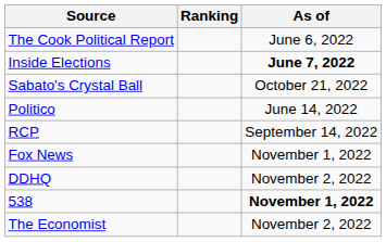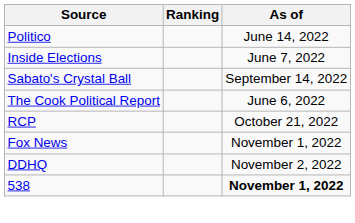 <table class="wikitable" style="text-align:center">
 <tr>
 <th>Source</th>
 <th>Ranking</th>
 <th>As of</th>
 </tr>
 <tr>
+<td align="left"><a href='#'>Politico</a></td>
+<td></td>
+<td>June 14, 2022</td>
+</tr>
+<tr>
+<td align=left><a href='#'>Inside Elections</a></td>
+<td></td>
+<td>June 7, 2022</td>
+</tr>
+<tr>
+<td align=left><a href='#'>Sabato's Crystal Ball</a></td>
+<td></td>
+<td>September 14, 2022</td>
+</tr>
+<tr>
 <td align=left><a href='#'>The Cook Political Report</a></td>
 <td></td>
 <td>June 6, 2022</td>
 </tr>
 <tr>
-<td align=left><a href='#'>Inside Elections</a></td>
-<td></td>
-<td><strong>June 7, 2022</strong></td>
-</tr>
-<tr>
-<td align=left><a href='#'>Sabato's Crystal Ball</a></td>
+<td align="left"><a href='#'>RCP</a></td>
 <td></td>
 <td>October 21, 2022</td>
-</tr>
-<tr>
-<td align="left"><a href='#'>Politico</a></td>
-<td></td>
-<td>June 14, 2022</td>
-</tr>
-<tr>
-<td align="left"><a href='#'>RCP</a></td>
-<td></td>
-<td>September 14, 2022</td>
 </tr>
 <tr>
 <td align=left><a href='#'>Fox News</a></td>
 <td></td>
 <td>November 1, 2022</td>
 </tr>
 <tr>
 <td align="left"><a href='#'>DDHQ</a></td>
 <td></td>
 <td>November 2, 2022</td>
 </tr>
 <tr>
 <td align="left"><a href='#'>538</a></td>
 <td></td>
 <td><strong>November 1, 2022</strong></td>
 </tr>
-<tr>
-<td align="left"><a href='#'>The Economist</a></td>
-<td></td>
-<td>November 2, 2022</td>
-</tr>
 </table>
